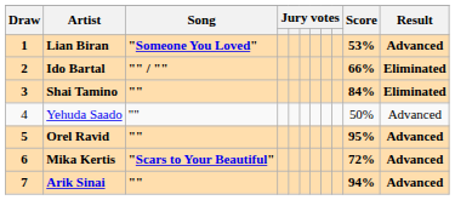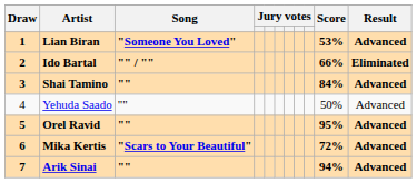 <table class="sortable wikitable" style="margin: 1em auto 1em auto; text-align:center; font-size:90%; line-height:18px;">
 <tr>
 </tr>
 <tr>
 <th rowspan="2">Draw</th>
 <th rowspan="2">Artist</th>
 <th rowspan="2">Song</th>
 <th colspan="6" class="unsortable">Jury votes</th>
 <th rowspan="2">Score</th>
 <th rowspan="2">Result</th>
 </tr>
 <tr>
 <th class="unsortable"></th>
 <th class="unsortable"></th>
 <th class="unsortable"></th>
 <th class="unsortable"></th>
 <th class="unsortable"></th>
 <th class="unsortable"></th>
 </tr>
 <tr style="font-weight:bold; background:navajowhite;">
 <td>1</td>
 <td align="left">Lian Biran</td>
 <td align="left">"<a href='#'>Someone You Loved</a>"</td>
 <td></td>
 <td></td>
 <td></td>
 <td></td>
 <td></td>
 <td></td>
 <td>53%</td>
 <td>Advanced</td>
 </tr>
 <tr style="font-weight:bold; background:navajowhite;">
 <td>2</td>
 <td align="left">Ido Bartal</td>
 <td align="left">"" / ""</td>
 <td></td>
 <td></td>
 <td></td>
 <td></td>
 <td></td>
 <td></td>
 <td>66%</td>
 <td>Eliminated</td>
 </tr>
 <tr style="font-weight:bold; background:navajowhite;">
 <td>3</td>
 <td align="left">Shai Tamino</td>
 <td align="left">""</td>
 <td></td>
 <td></td>
 <td></td>
 <td></td>
 <td></td>
 <td></td>
 <td>84%</td>
-<td>Eliminated</td>
+<td>Advanced</td>
 </tr>
 <tr>
 <td>4</td>
 <td align="left"><a href='#'>Yehuda Saado</a></td>
 <td align="left">""</td>
 <td></td>
 <td></td>
 <td></td>
 <td></td>
 <td></td>
 <td></td>
 <td>50%</td>
 <td>Advanced</td>
 </tr>
 <tr style="font-weight:bold; background:navajowhite;">
 <td>5</td>
 <td align="left">Orel Ravid</td>
 <td align="left">""</td>
 <td></td>
 <td></td>
 <td></td>
 <td></td>
 <td></td>
 <td></td>
 <td>95%</td>
 <td>Advanced</td>
 </tr>
 <tr style="font-weight:bold; background:navajowhite;">
 <td>6</td>
 <td align="left">Mika Kertis</td>
 <td align="left">"<a href='#'>Scars to Your Beautiful</a>"</td>
 <td></td>
 <td></td>
 <td></td>
 <td></td>
 <td></td>
 <td></td>
 <td>72%</td>
 <td>Advanced</td>
 </tr>
 <tr style="font-weight:bold; background:navajowhite;">
 <td>7</td>
 <td align="left"><a href='#'>Arik Sinai</a></td>
 <td align="left">""</td>
 <td></td>
 <td></td>
 <td></td>
 <td></td>
 <td></td>
 <td></td>
 <td>94%</td>
 <td>Advanced</td>
 </tr>
 </table>
